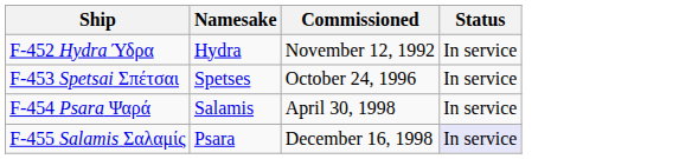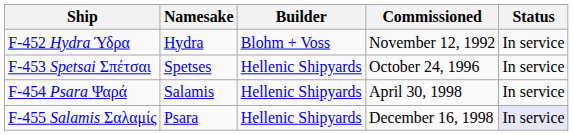 <table class="wikitable" border="1">
 <tr>
 <th>Ship</th>
 <th>Namesake</th>
+<th>Builder</th>
 <th>Commissioned</th>
 <th>Status</th>
 </tr>
 <tr>
 <td><a href='#'>F-452 <em>Hydra</em> Ύδρα</a></td>
 <td><a href='#'>Hydra</a></td>
+<td><a href='#'>Blohm + Voss</a></td>
 <td>November 12, 1992</td>
 <td>In service</td>
 </tr>
 <tr>
 <td><a href='#'>F-453 <em>Spetsai</em> Σπέτσαι</a></td>
 <td><a href='#'>Spetses</a></td>
+<td><a href='#'>Hellenic Shipyards</a></td>
 <td>October 24, 1996</td>
 <td>In service</td>
 </tr>
 <tr>
 <td><a href='#'>F-454 <em>Psara</em> Ψαρά</a></td>
 <td><a href='#'>Salamis</a></td>
+<td><a href='#'>Hellenic Shipyards</a></td>
 <td>April 30, 1998</td>
 <td>In service</td>
 </tr>
 <tr>
 <td><a href='#'>F-455 <em>Salamis</em> Σαλαμίς</a></td>
 <td><a href='#'>Psara</a></td>
+<td><a href='#'>Hellenic Shipyards</a></td>
 <td>December 16, 1998</td>
 <td style="background: lavender;">In service</td>
 </tr>
 </table>
